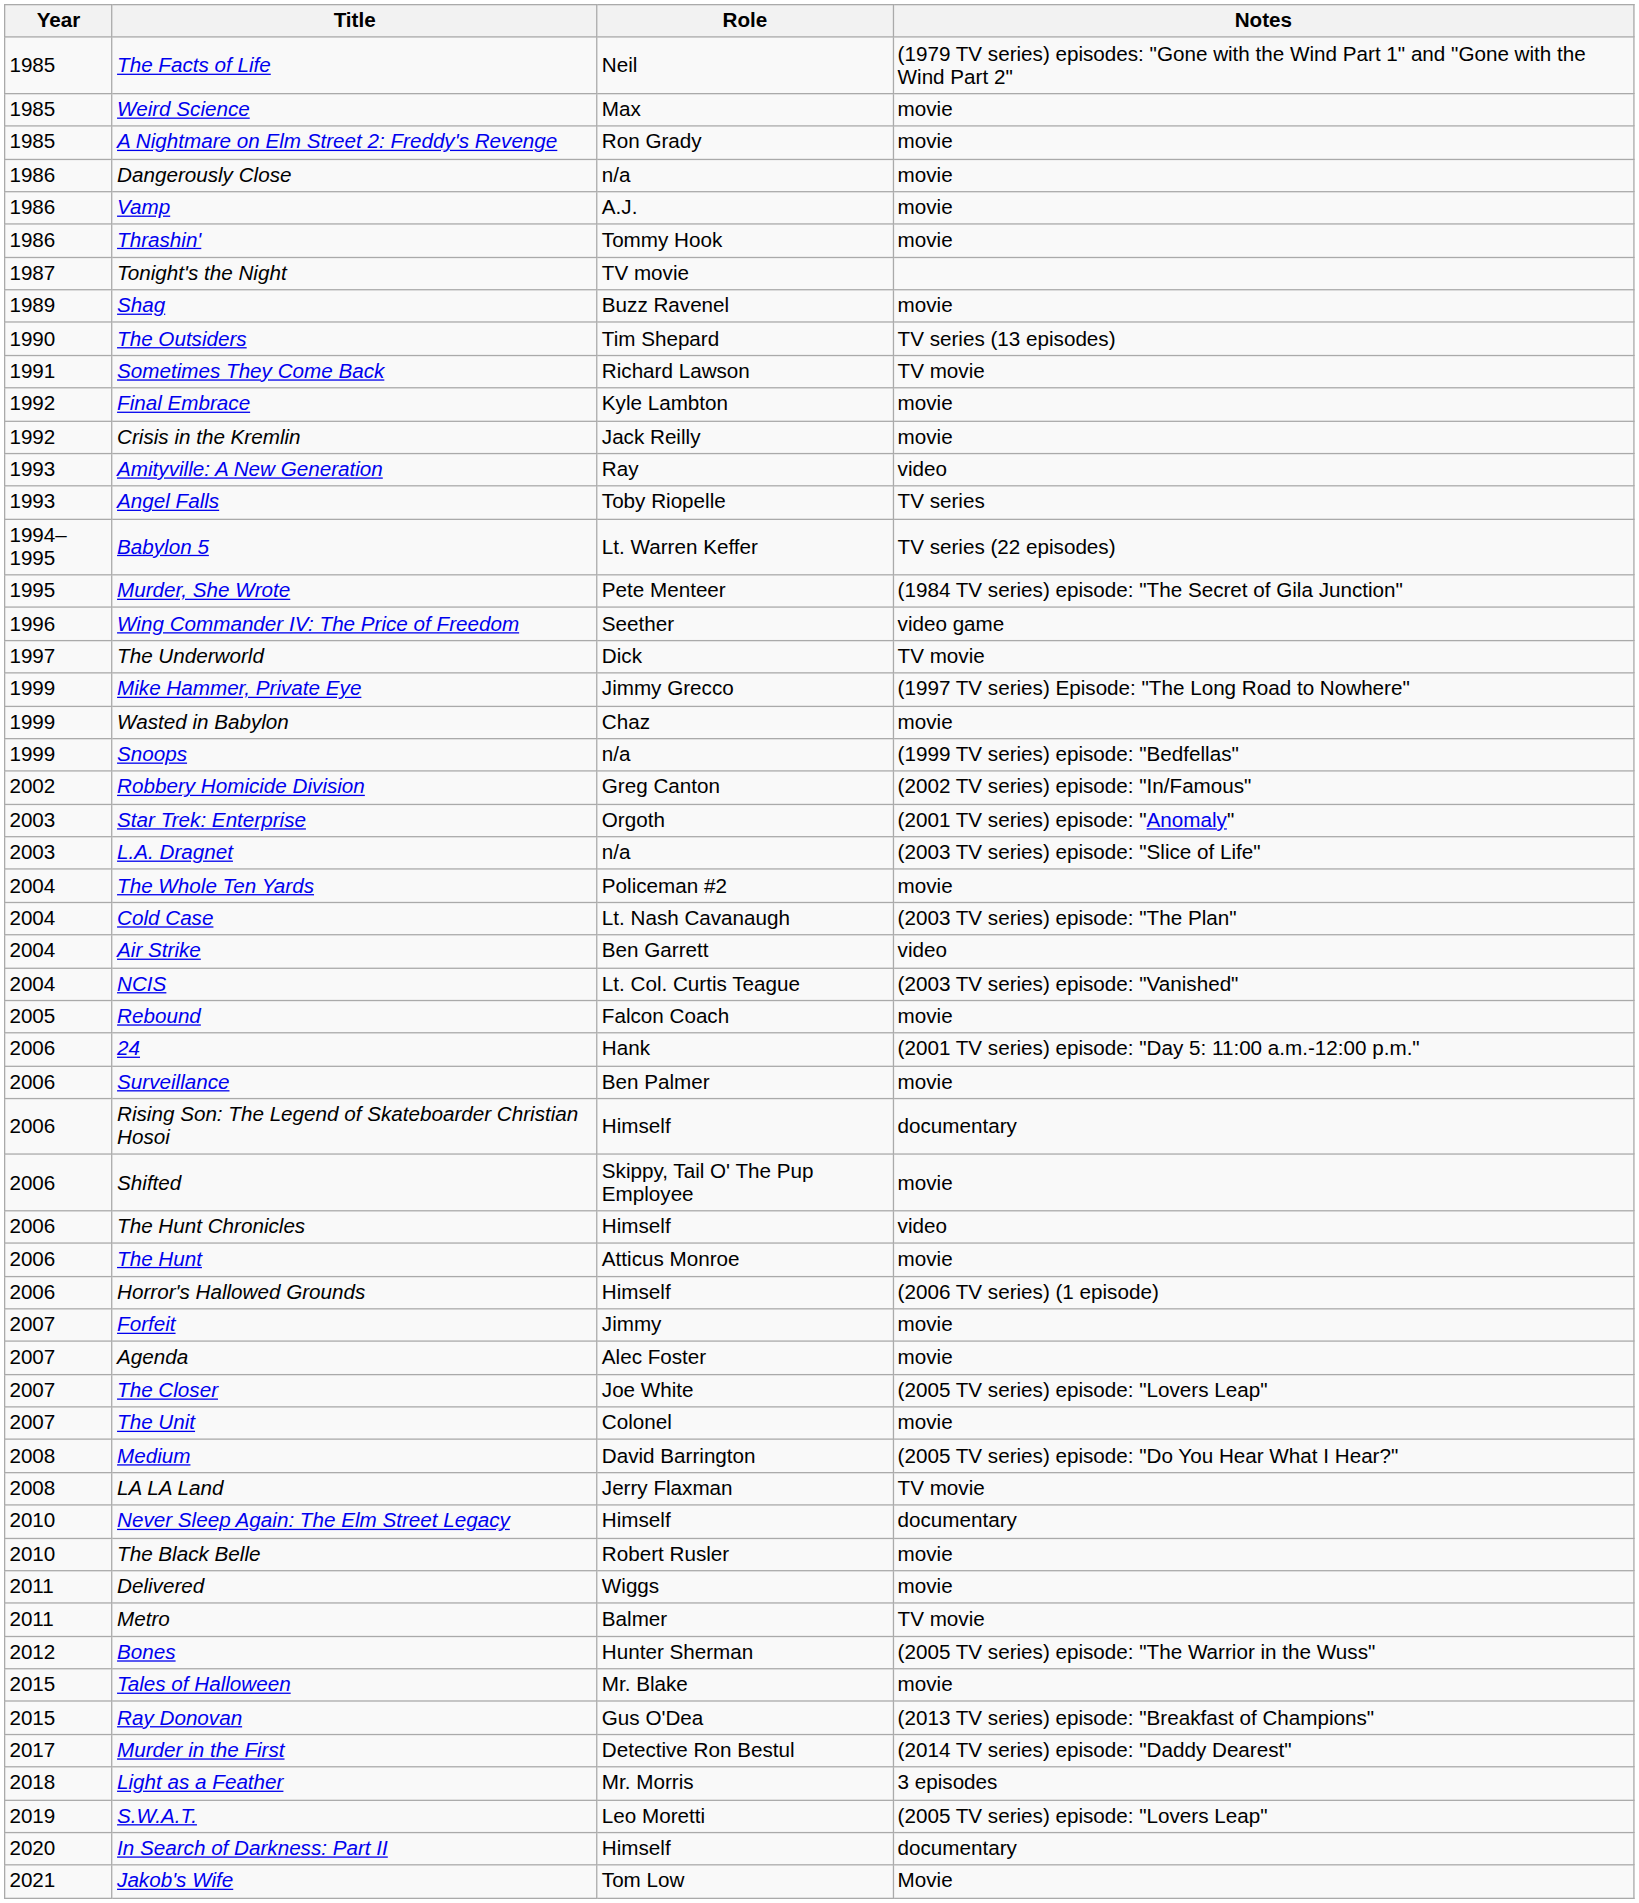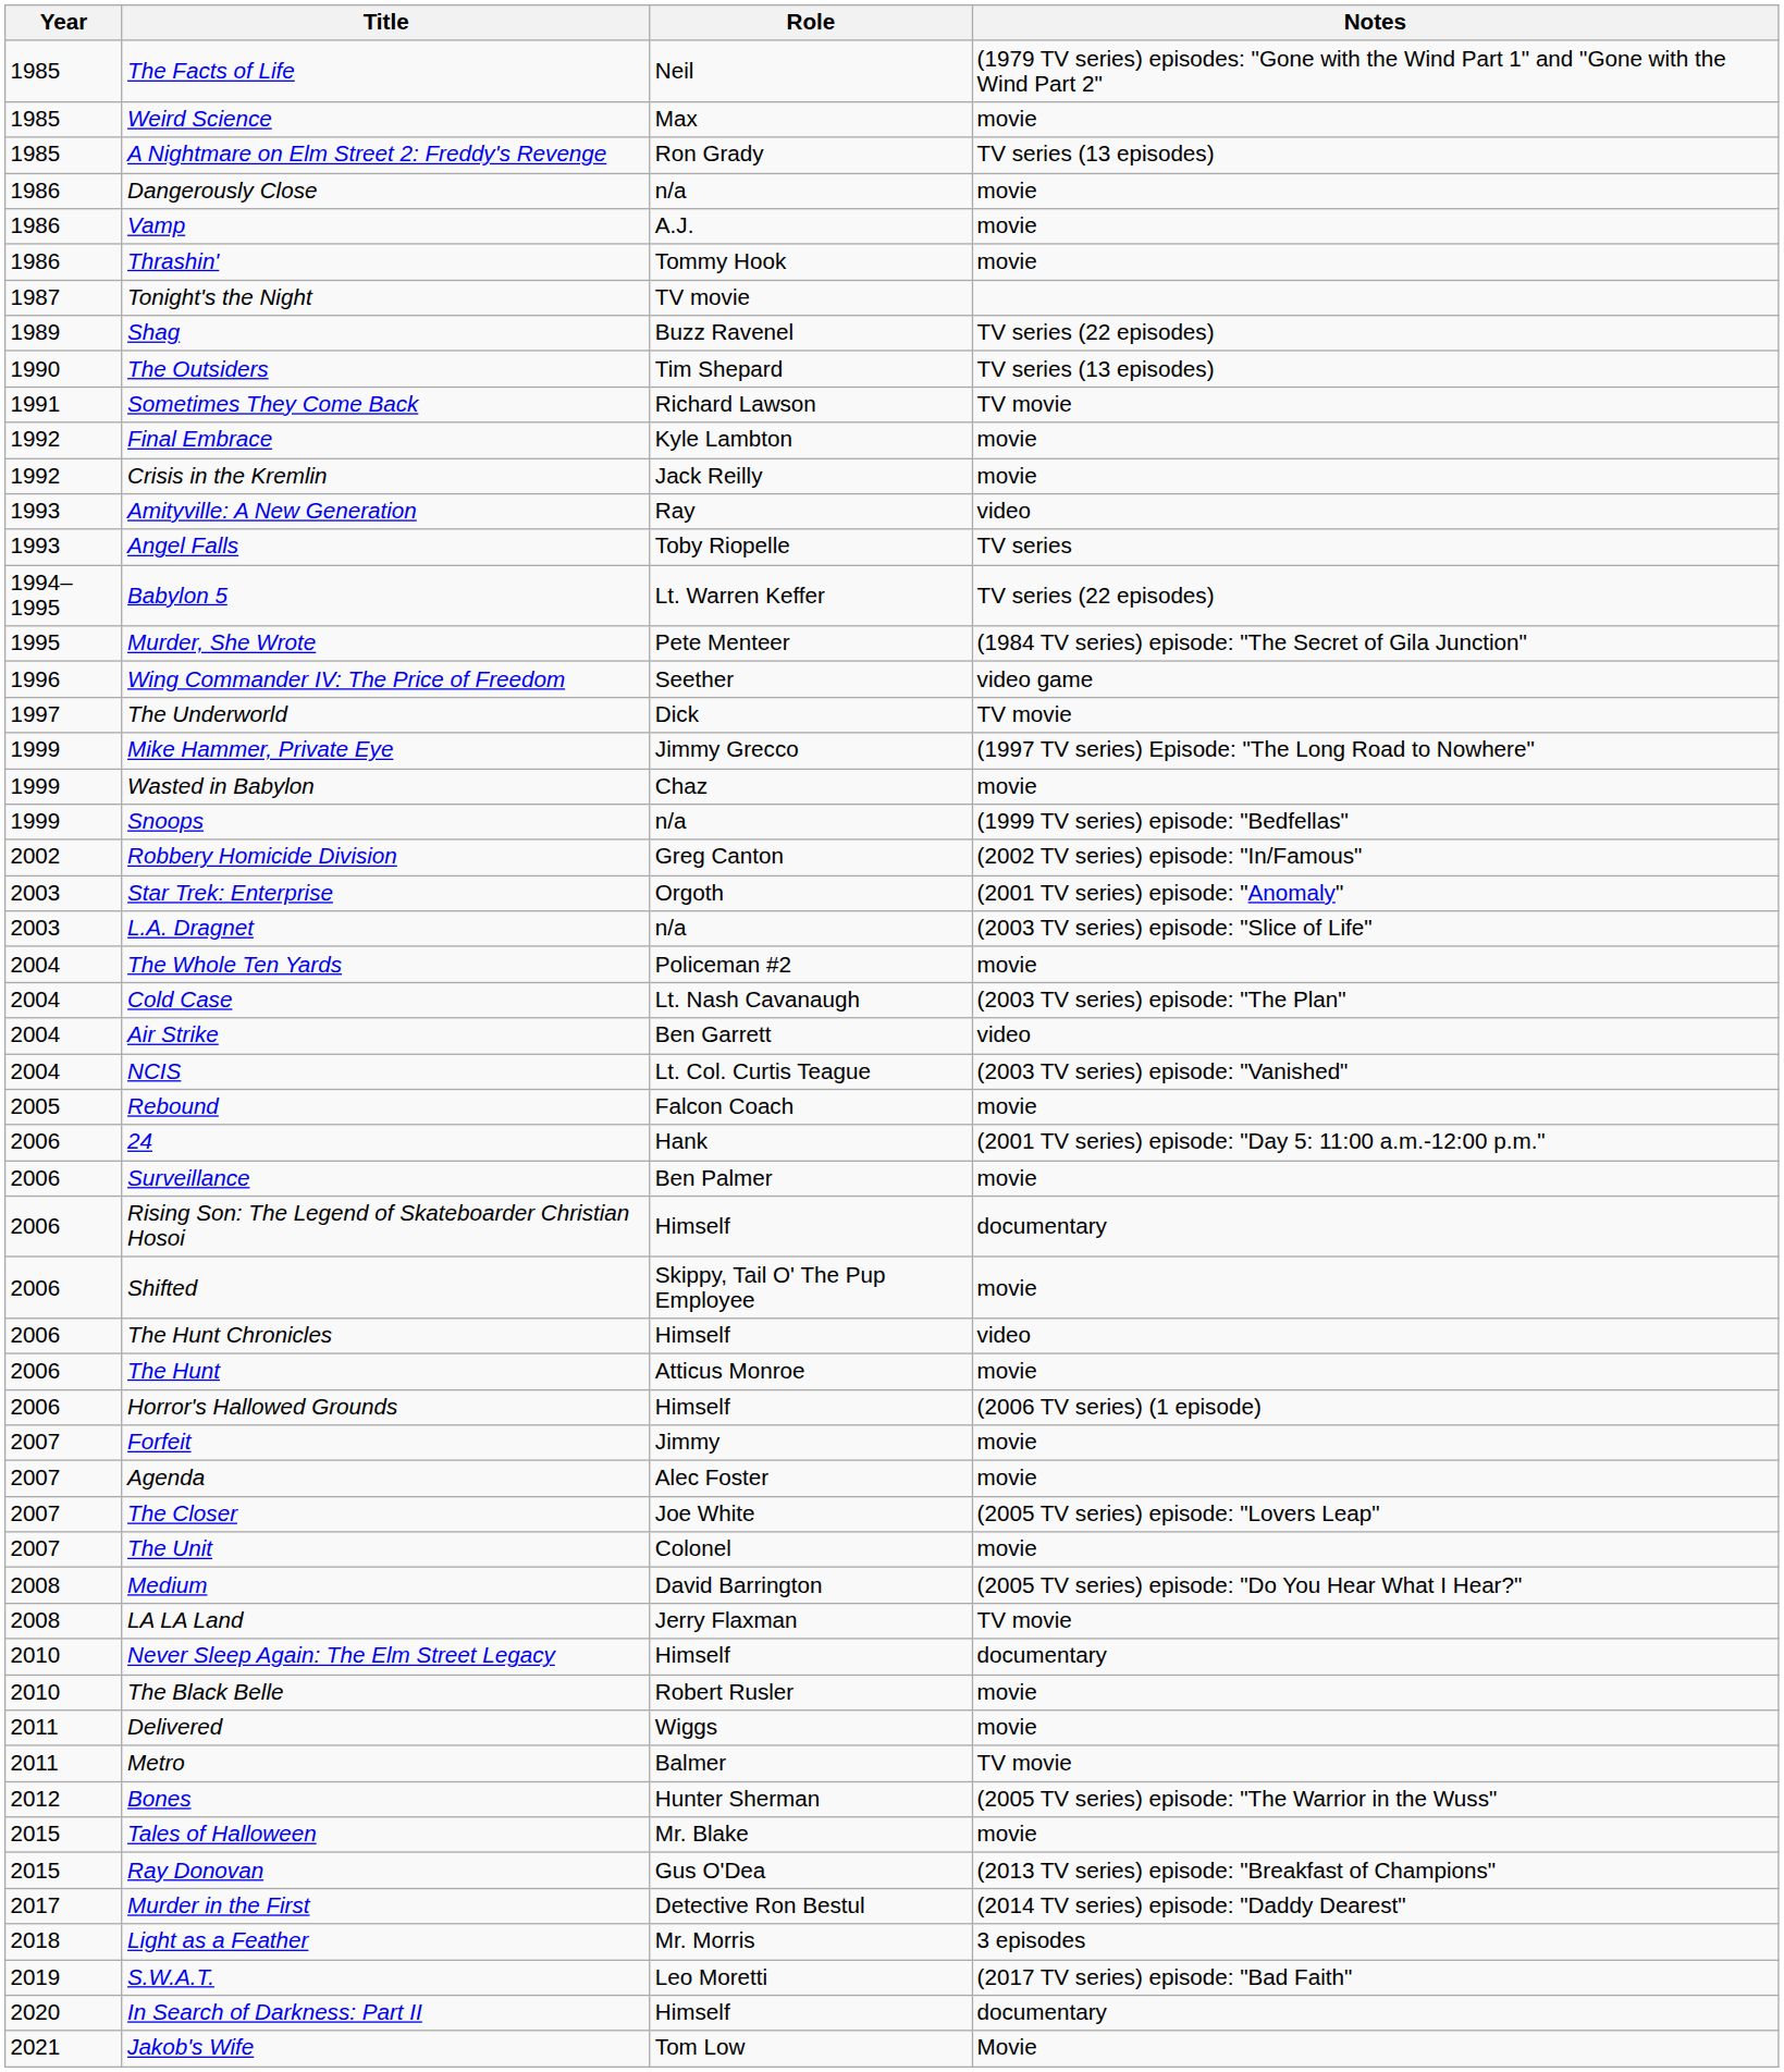 <table class="wikitable sortable" width=100% margin=auto>
 <tr>
 <th>Year</th>
 <th>Title</th>
 <th>Role</th>
 <th>Notes</th>
 </tr>
 <tr>
 <td>1985</td>
 <td><em><a href='#'>The Facts of Life</a></em></td>
 <td>Neil</td>
 <td>(1979 TV series) episodes: "Gone with the Wind Part 1" and "Gone with the Wind Part 2"</td>
 </tr>
 <tr>
 <td>1985</td>
 <td><em><a href='#'>Weird Science</a></em></td>
 <td>Max</td>
 <td>movie</td>
 </tr>
 <tr>
 <td>1985</td>
 <td><em><a href='#'>A Nightmare on Elm Street 2: Freddy's Revenge</a></em></td>
 <td>Ron Grady</td>
-<td>movie</td>
+<td>TV series (13 episodes)</td>
 </tr>
 <tr>
 <td>1986</td>
 <td><em>Dangerously Close</em></td>
 <td>n/a</td>
 <td>movie</td>
 </tr>
 <tr>
 <td>1986</td>
 <td><em><a href='#'>Vamp</a></em></td>
 <td>A.J.</td>
 <td>movie</td>
 </tr>
 <tr>
 <td>1986</td>
 <td><em><a href='#'>Thrashin'</a></em></td>
 <td>Tommy Hook</td>
 <td>movie</td>
 </tr>
 <tr>
 <td>1987</td>
 <td><em>Tonight's the Night</em></td>
 <td Kenny Costner>TV movie</td>
 </tr>
 <tr>
 <td>1989</td>
 <td><em><a href='#'>Shag</a></em></td>
 <td>Buzz Ravenel</td>
-<td>movie</td>
+<td>TV series (22 episodes)</td>
 </tr>
 <tr>
 <td>1990</td>
 <td><em><a href='#'>The Outsiders</a></em></td>
 <td>Tim Shepard</td>
 <td>TV series (13 episodes)</td>
 </tr>
 <tr>
 <td>1991</td>
 <td><em><a href='#'>Sometimes They Come Back</a></em></td>
 <td>Richard Lawson</td>
 <td>TV movie</td>
 </tr>
 <tr>
 <td>1992</td>
 <td><em><a href='#'>Final Embrace</a></em></td>
 <td>Kyle Lambton</td>
 <td>movie</td>
 </tr>
 <tr>
 <td>1992</td>
 <td><em>Crisis in the Kremlin</em></td>
 <td>Jack Reilly</td>
 <td>movie</td>
 </tr>
 <tr>
 <td>1993</td>
 <td><em><a href='#'>Amityville: A New Generation</a></em></td>
 <td>Ray</td>
 <td>video</td>
 </tr>
 <tr>
 <td>1993</td>
 <td><em><a href='#'>Angel Falls</a></em></td>
 <td>Toby Riopelle</td>
 <td>TV series</td>
 </tr>
 <tr>
 <td>1994–1995</td>
 <td><em><a href='#'>Babylon 5</a></em></td>
 <td>Lt. Warren Keffer</td>
 <td>TV series (22 episodes)</td>
 </tr>
 <tr>
 <td>1995</td>
 <td><em><a href='#'>Murder, She Wrote</a></em></td>
 <td>Pete Menteer</td>
 <td>(1984 TV series) episode: "The Secret of Gila Junction"</td>
 </tr>
 <tr>
 <td>1996</td>
 <td><em><a href='#'>Wing Commander IV: The Price of Freedom</a></em></td>
 <td>Seether</td>
 <td>video game</td>
 </tr>
 <tr>
 <td>1997</td>
 <td><em>The Underworld</em></td>
 <td>Dick</td>
 <td>TV movie</td>
 </tr>
 <tr>
 <td>1999</td>
 <td><em><a href='#'>Mike Hammer, Private Eye</a></em></td>
 <td>Jimmy Grecco</td>
 <td>(1997 TV series) Episode: "The Long Road to Nowhere"</td>
 </tr>
 <tr>
 <td>1999</td>
 <td><em>Wasted in Babylon</em></td>
 <td>Chaz</td>
 <td>movie</td>
 </tr>
 <tr>
 <td>1999</td>
 <td><em><a href='#'>Snoops</a></em></td>
 <td>n/a</td>
 <td>(1999 TV series) episode: "Bedfellas"</td>
 </tr>
 <tr>
 <td>2002</td>
 <td><em><a href='#'>Robbery Homicide Division</a></em></td>
 <td>Greg Canton</td>
 <td>(2002 TV series) episode: "In/Famous"</td>
 </tr>
 <tr>
 <td>2003</td>
 <td><em><a href='#'>Star Trek: Enterprise</a></em></td>
 <td>Orgoth</td>
 <td>(2001 TV series) episode: "<a href='#'>Anomaly</a>"</td>
 </tr>
 <tr>
 <td>2003</td>
 <td><em><a href='#'>L.A. Dragnet</a></em></td>
 <td>n/a</td>
 <td>(2003 TV series) episode: "Slice of Life"</td>
 </tr>
 <tr>
 <td>2004</td>
 <td><em><a href='#'>The Whole Ten Yards</a></em></td>
 <td>Policeman #2</td>
 <td>movie</td>
 </tr>
 <tr>
 <td>2004</td>
 <td><em><a href='#'>Cold Case</a></em></td>
 <td>Lt. Nash Cavanaugh</td>
 <td>(2003 TV series) episode: "The Plan"</td>
 </tr>
 <tr>
 <td>2004</td>
 <td><em><a href='#'>Air Strike</a></em></td>
 <td>Ben Garrett</td>
 <td>video</td>
 </tr>
 <tr>
 <td>2004</td>
 <td><em><a href='#'>NCIS</a></em></td>
 <td>Lt. Col. Curtis Teague</td>
 <td>(2003 TV series) episode: "Vanished"</td>
 </tr>
 <tr>
 <td>2005</td>
 <td><em><a href='#'>Rebound</a></em></td>
 <td>Falcon Coach</td>
 <td>movie</td>
 </tr>
 <tr>
 <td>2006</td>
 <td><em><a href='#'>24</a></em></td>
 <td>Hank</td>
 <td>(2001 TV series) episode: "Day 5: 11:00 a.m.-12:00 p.m."</td>
 </tr>
 <tr>
 <td>2006</td>
 <td><em><a href='#'>Surveillance</a></em></td>
 <td>Ben Palmer</td>
 <td>movie</td>
 </tr>
 <tr>
 <td>2006</td>
 <td><em>Rising Son: The Legend of Skateboarder Christian Hosoi</em></td>
 <td>Himself</td>
 <td>documentary</td>
 </tr>
 <tr>
 <td>2006</td>
 <td><em>Shifted</em></td>
 <td>Skippy, Tail O' The Pup Employee</td>
 <td>movie</td>
 </tr>
 <tr>
 <td>2006</td>
 <td><em>The Hunt Chronicles</em></td>
 <td>Himself</td>
 <td>video</td>
 </tr>
 <tr>
 <td>2006</td>
 <td><em><a href='#'>The Hunt</a></em></td>
 <td>Atticus Monroe</td>
 <td>movie</td>
 </tr>
 <tr>
 <td>2006</td>
 <td><em>Horror's Hallowed Grounds</em></td>
 <td>Himself</td>
 <td>(2006 TV series) (1 episode)</td>
 </tr>
 <tr>
 <td>2007</td>
 <td><em><a href='#'>Forfeit</a></em></td>
 <td>Jimmy</td>
 <td>movie</td>
 </tr>
 <tr>
 <td>2007</td>
 <td><em>Agenda</em></td>
 <td>Alec Foster</td>
 <td>movie</td>
 </tr>
 <tr>
 <td>2007</td>
 <td><em><a href='#'>The Closer</a></em></td>
 <td>Joe White</td>
 <td>(2005 TV series) episode: "Lovers Leap"</td>
 </tr>
 <tr>
 <td>2007</td>
 <td><em><a href='#'>The Unit</a></em></td>
 <td>Colonel</td>
 <td>movie</td>
 </tr>
 <tr>
 <td>2008</td>
 <td><em><a href='#'>Medium</a></em></td>
 <td>David Barrington</td>
 <td>(2005 TV series) episode: "Do You Hear What I Hear?"</td>
 </tr>
 <tr>
 <td>2008</td>
 <td><em>LA LA Land</em></td>
 <td>Jerry Flaxman</td>
 <td>TV movie</td>
 </tr>
 <tr>
 <td>2010</td>
 <td><em><a href='#'>Never Sleep Again: The Elm Street Legacy</a></em></td>
 <td>Himself</td>
 <td>documentary</td>
 </tr>
 <tr>
 <td>2010</td>
 <td><em>The Black Belle</em></td>
 <td>Robert Rusler</td>
 <td>movie</td>
 </tr>
 <tr>
 <td>2011</td>
 <td><em>Delivered</em></td>
 <td>Wiggs</td>
 <td>movie</td>
 </tr>
 <tr>
 <td>2011</td>
 <td><em>Metro</em></td>
 <td>Balmer</td>
 <td>TV movie</td>
 </tr>
 <tr>
 <td>2012</td>
 <td><em><a href='#'>Bones</a></em></td>
 <td>Hunter Sherman</td>
 <td>(2005 TV series) episode: "The Warrior in the Wuss"</td>
 </tr>
 <tr>
 <td>2015</td>
 <td><em><a href='#'>Tales of Halloween</a></em></td>
 <td>Mr. Blake</td>
 <td>movie</td>
 </tr>
 <tr>
 <td>2015</td>
 <td><em><a href='#'>Ray Donovan</a></em></td>
 <td>Gus O'Dea</td>
 <td>(2013 TV series) episode: "Breakfast of Champions"</td>
 </tr>
 <tr>
 <td>2017</td>
 <td><em><a href='#'>Murder in the First</a></em></td>
 <td>Detective Ron Bestul</td>
 <td>(2014 TV series) episode: "Daddy Dearest"</td>
 </tr>
 <tr>
 <td>2018</td>
 <td><em><a href='#'>Light as a Feather</a></em></td>
 <td>Mr. Morris</td>
 <td>3 episodes</td>
 </tr>
 <tr>
 <td>2019</td>
 <td><em><a href='#'>S.W.A.T.</a></em></td>
 <td>Leo Moretti</td>
-<td>(2005 TV series) episode: "Lovers Leap"</td>
+<td>(2017 TV series) episode: "Bad Faith"</td>
 </tr>
 <tr>
 <td>2020</td>
 <td><em><a href='#'>In Search of Darkness: Part II</a></em></td>
 <td>Himself</td>
 <td>documentary</td>
 </tr>
 <tr>
 <td>2021</td>
 <td><em><a href='#'>Jakob's Wife</a></em></td>
 <td>Tom Low</td>
 <td>Movie</td>
 </tr>
 </table>
